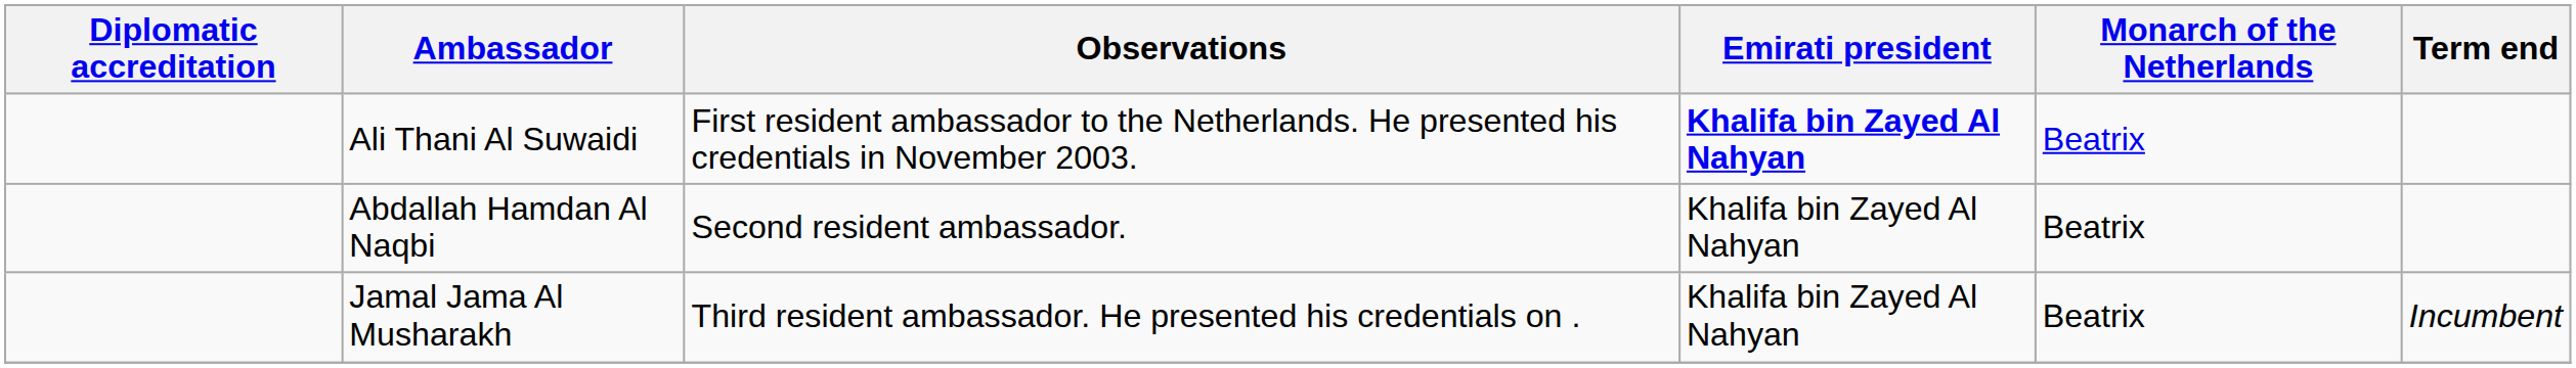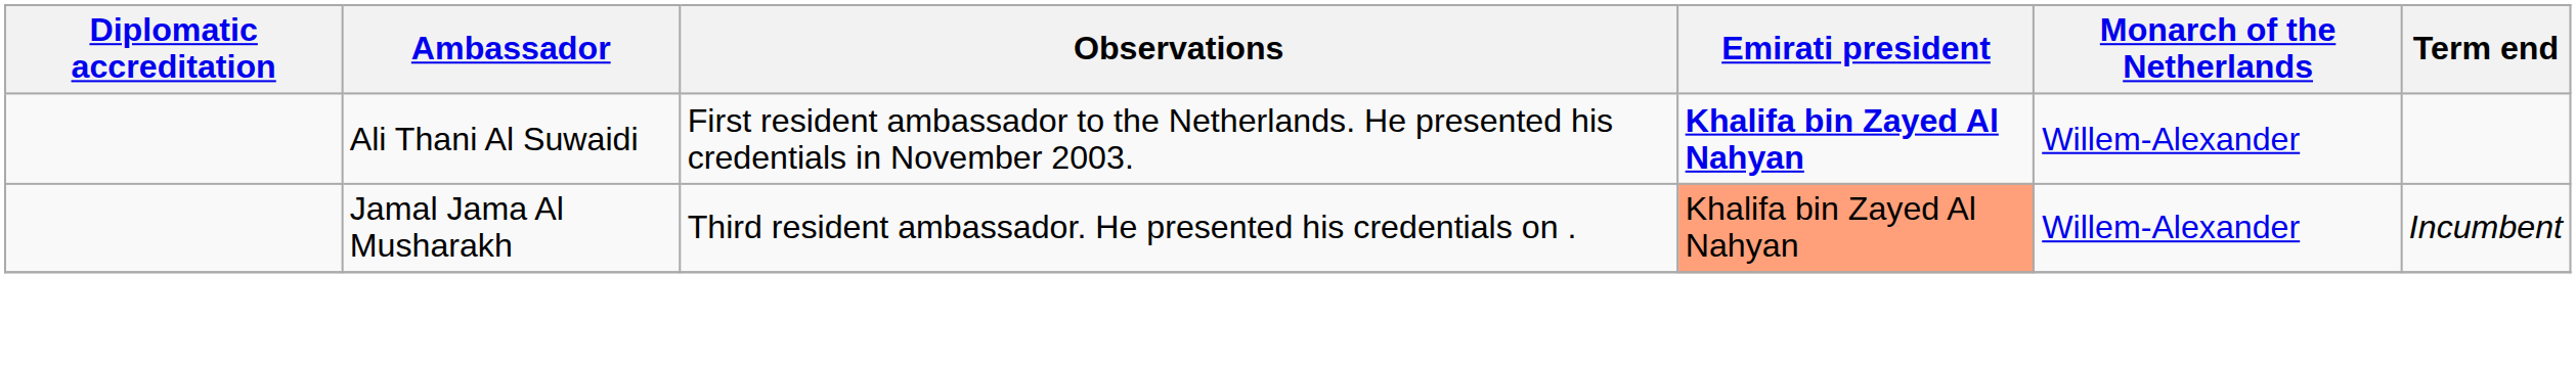 <table class="wikitable sortable">
 <tr>
 <th><a href='#'>Diplomatic accreditation</a></th>
 <th><a href='#'>Ambassador</a></th>
 <th>Observations</th>
 <th><a href='#'>Emirati president</a></th>
 <th><a href='#'>Monarch of the Netherlands</a></th>
 <th>Term end</th>
 </tr>
 <tr>
 <td></td>
 <td>Ali Thani Al Suwaidi</td>
 <td>First resident ambassador to the Netherlands. He presented his credentials in November 2003.</td>
 <td><strong><a href='#'>Khalifa bin Zayed Al Nahyan</a></strong></td>
-<td><a href='#'>Beatrix</a></td>
-<td></td>
-</tr>
-<tr>
-<td></td>
-<td>Abdallah Hamdan Al Naqbi</td>
-<td>Second resident ambassador.</td>
-<td>Khalifa bin Zayed Al Nahyan</td>
-<td>Beatrix</td>
+<td><a href='#'>Willem-Alexander</a></td>
 <td></td>
 </tr>
 <tr>
 <td></td>
 <td>Jamal Jama Al Musharakh</td>
 <td>Third resident ambassador. He presented his credentials on .</td>
-<td>Khalifa bin Zayed Al Nahyan</td>
-<td>Beatrix</td>
+<td style="background: lightsalmon;">Khalifa bin Zayed Al Nahyan</td>
+<td><a href='#'>Willem-Alexander</a></td>
 <td><em>Incumbent</em></td>
 </tr>
 <tr>
 </tr>
 </table>
